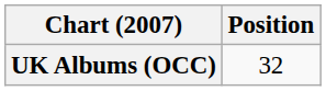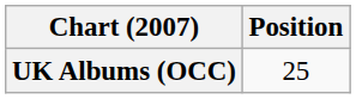 <table class="wikitable plainrowheaders" style="text-align:center;">
 <tr>
 <th scope="col">Chart (2007)</th>
 <th scope="col">Position</th>
 </tr>
 <tr>
 <th scope="row">UK Albums (OCC)</th>
-<td>32</td>
+<td>25</td>
 </tr>
 </table>
